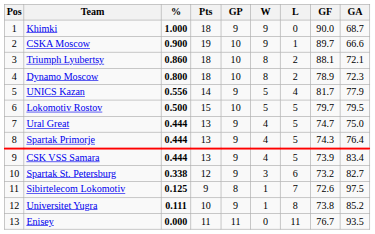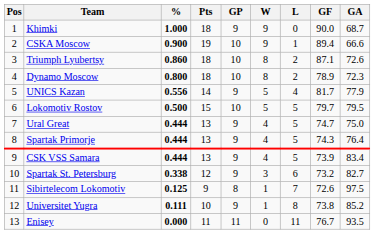 <table class="wikitable sortable" style="text-align: center;">
 <tr>
 <th width=20>Pos</th>
 <th width=210>Team</th>
 <th width=40>%</th>
 <th width=40><strong>Pts</strong></th>
 <th width=40>GP</th>
 <th width=40>W</th>
 <th width=40>L</th>
 <th width=40>GF</th>
 <th width=40>GA</th>
 </tr>
 <tr>
 <td>1</td>
 <td align="left"><a href='#'>Khimki</a></td>
 <td><strong>1.000</strong></td>
 <td>18</td>
 <td>9</td>
 <td>9</td>
 <td>0</td>
 <td>90.0</td>
 <td>68.7</td>
 </tr>
 <tr>
 <td>2</td>
 <td align="left"><a href='#'>CSKA Moscow</a></td>
 <td><strong>0.900</strong></td>
 <td>19</td>
 <td>10</td>
 <td>9</td>
 <td>1</td>
-<td>89.7</td>
+<td>89.4</td>
 <td>66.6</td>
 </tr>
 <tr>
 <td>3</td>
 <td align="left"><a href='#'>Triumph Lyubertsy</a></td>
 <td><strong>0.860</strong></td>
 <td>18</td>
 <td>10</td>
 <td>8</td>
 <td>2</td>
-<td>88.1</td>
-<td>72.1</td>
+<td>87.1</td>
+<td>72.6</td>
 </tr>
 <tr>
 <td>4</td>
 <td align="left"><a href='#'>Dynamo Moscow</a></td>
 <td><strong> 0.800</strong></td>
 <td>18</td>
 <td>10</td>
 <td>8</td>
 <td>2</td>
 <td>78.9</td>
 <td>72.3</td>
 </tr>
 <tr>
 <td>5</td>
 <td align="left"><a href='#'>UNICS Kazan</a></td>
 <td><strong>0.556</strong></td>
 <td>14</td>
 <td>9</td>
 <td>5</td>
 <td>4</td>
 <td>81.7</td>
 <td>77.9</td>
 </tr>
 <tr>
 <td>6</td>
 <td align="left"><a href='#'>Lokomotiv Rostov</a></td>
 <td><strong>0.500</strong></td>
 <td>15</td>
 <td>10</td>
 <td>5</td>
 <td>5</td>
 <td>79.7</td>
 <td>79.5</td>
 </tr>
 <tr>
 <td>7</td>
 <td align="left"><a href='#'>Ural Great</a></td>
 <td><strong> 0.444</strong></td>
 <td>13</td>
 <td>9</td>
 <td>4</td>
 <td>5</td>
 <td>74.7</td>
 <td>75.0</td>
 </tr>
 <tr style = "border-bottom:3px solid red;">
 <td>8</td>
 <td align="left"><a href='#'>Spartak Primorje</a></td>
 <td><strong>0.444</strong></td>
 <td>13</td>
 <td>9</td>
 <td>4</td>
 <td>5</td>
 <td>74.3</td>
 <td>76.4</td>
 </tr>
 <tr>
 <td>9</td>
 <td align="left"><a href='#'>CSK VSS Samara</a></td>
 <td><strong>0.444</strong></td>
 <td>13</td>
 <td>9</td>
 <td>4</td>
 <td>5</td>
 <td>73.9</td>
 <td>83.4</td>
 </tr>
 <tr>
 <td>10</td>
 <td align="left"><a href='#'>Spartak St. Petersburg</a></td>
 <td><strong>0.338</strong></td>
 <td>12</td>
 <td>9</td>
 <td>3</td>
 <td>6</td>
 <td>73.2</td>
 <td>82.7</td>
 </tr>
 <tr>
 <td>11</td>
 <td align="left"><a href='#'>Sibirtelecom Lokomotiv</a></td>
 <td><strong>0.125</strong></td>
 <td>9</td>
 <td>8</td>
 <td>1</td>
 <td>7</td>
 <td>72.6</td>
 <td>97.5</td>
 </tr>
 <tr>
 <td>12</td>
 <td align="left"><a href='#'>Universitet Yugra</a></td>
 <td><strong> 0.111</strong></td>
 <td>10</td>
 <td>9</td>
 <td>1</td>
 <td>8</td>
 <td>73.8</td>
 <td>85.2</td>
 </tr>
 <tr>
 <td>13</td>
 <td align="left"><a href='#'>Enisey</a></td>
 <td><strong>0.000</strong></td>
 <td>11</td>
 <td>11</td>
 <td>0</td>
 <td>11</td>
 <td>76.7</td>
 <td>93.5</td>
 </tr>
 </table>
